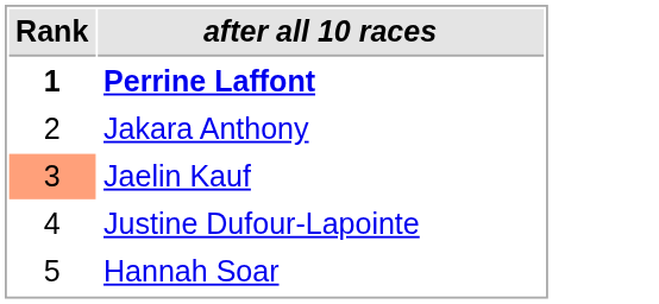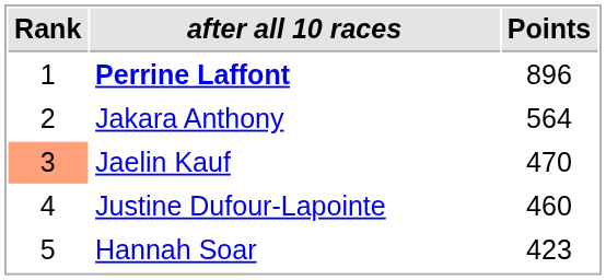 <table cellspacing="1" cellpadding="3" style="border:1px solid #aaa; font-size:86%;">
 <tr style="background:#e4e4e4;">
 <th style="border-bottom:1px solid #aaa; width:10px;">Rank</th>
 <th style="border-bottom:1px solid #aaa; width:200px;"><em>after all 10 races</em></th>
+<th style="border-bottom:1px solid #aaa; width:20px;">Points</th>
 </tr>
 <tr>
-<td align=center><strong>1</strong></td>
+<td align=center>1</td>
 <td><strong> <a href='#'>Perrine Laffont</a></strong></td>
+<td align=center>896</td>
 </tr>
 <tr>
 <td align=center>2</td>
 <td> <a href='#'>Jakara Anthony</a></td>
+<td align=center>564</td>
 </tr>
 <tr>
 <td align=center style="background: lightsalmon;">3</td>
 <td> <a href='#'>Jaelin Kauf</a></td>
+<td align=center>470</td>
 </tr>
 <tr>
 <td align=center>4</td>
 <td> <a href='#'>Justine Dufour-Lapointe</a></td>
+<td align=center>460</td>
 </tr>
 <tr>
 <td align=center>5</td>
 <td> <a href='#'>Hannah Soar</a></td>
+<td align=center>423</td>
 </tr>
 </table>
